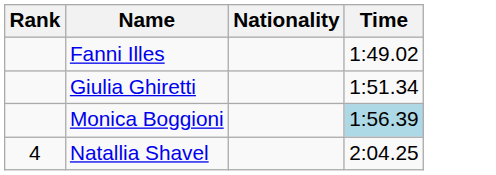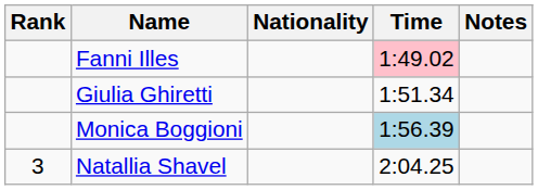 <table class="wikitable sortable" style="text-align:center">
 <tr>
 <th>Rank</th>
 <th>Name</th>
 <th>Nationality</th>
 <th>Time</th>
+<th>Notes</th>
 </tr>
 <tr>
 <td></td>
 <td align=left><a href='#'>Fanni Illes</a></td>
 <td align=left></td>
-<td>1:49.02</td>
+<td style="background: pink;">1:49.02</td>
+<td></td>
 </tr>
 <tr>
 <td></td>
 <td align=left><a href='#'>Giulia Ghiretti</a></td>
 <td align=left></td>
 <td>1:51.34</td>
+<td></td>
 </tr>
 <tr>
 <td></td>
 <td align=left><a href='#'>Monica Boggioni</a></td>
 <td align=left></td>
 <td style="background: lightblue;">1:56.39</td>
+<td></td>
 </tr>
 <tr>
-<td>4</td>
+<td>3</td>
 <td align=left><a href='#'>Natallia Shavel</a></td>
 <td align=left></td>
 <td>2:04.25</td>
+<td></td>
 </tr>
 </table>
